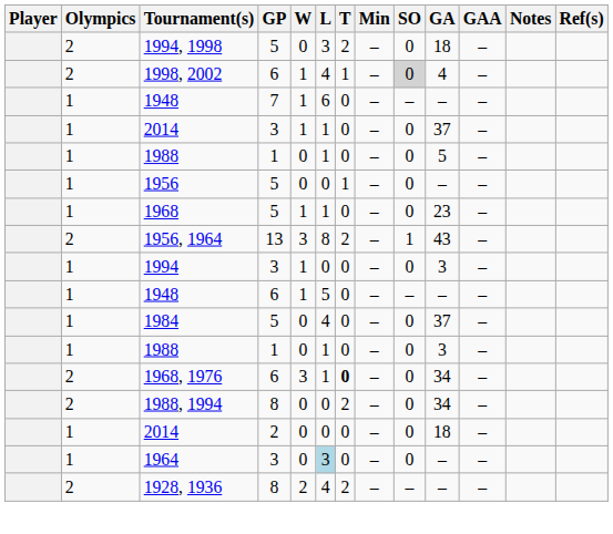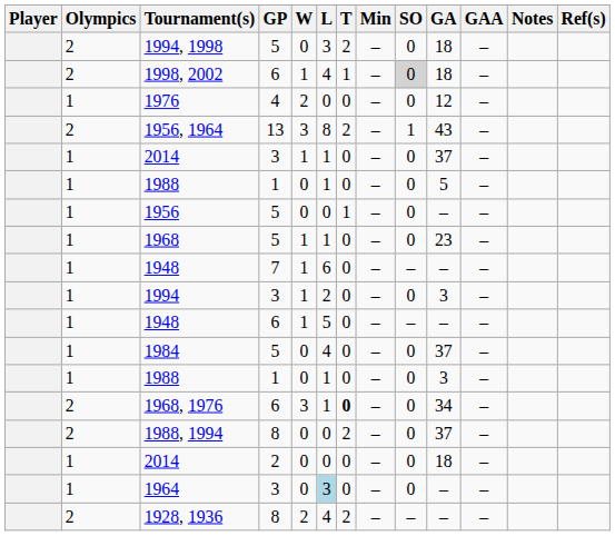 <table class="wikitable sortable plainrowheaders" style="text-align:center;">
 <tr>
 <th scope="col">Player</th>
 <th scope="col">Olympics</th>
 <th scope="col">Tournament(s)</th>
 <th scope="col">GP</th>
 <th scope="col">W</th>
 <th scope="col">L</th>
 <th scope="col">T</th>
 <th scope="col">Min</th>
 <th scope="col">SO</th>
 <th scope="col">GA</th>
 <th scope="col">GAA</th>
 <th scope="col">Notes</th>
 <th scope="col" class="unsortable">Ref(s)</th>
 </tr>
 <tr>
 <th scope="row"></th>
 <td align=left>2</td>
 <td align=left><a href='#'>1994</a>, <a href='#'>1998</a></td>
 <td>5</td>
 <td>0</td>
 <td>3</td>
 <td>2</td>
 <td>–</td>
 <td>0</td>
 <td>18</td>
 <td>–</td>
 <td></td>
 <td></td>
 </tr>
 <tr>
 <th scope="row"></th>
 <td align=left>2</td>
 <td align=left><a href='#'>1998</a>, <a href='#'>2002</a></td>
 <td>6</td>
 <td>1</td>
 <td>4</td>
 <td>1</td>
 <td>–</td>
 <td style="background: lightgrey;">0</td>
-<td>4</td>
+<td>18</td>
 <td>–</td>
 <td></td>
 <td></td>
 </tr>
 <tr>
 <th scope="row"></th>
 <td align=left>1</td>
-<td align=left><a href='#'>1948</a></td>
-<td>7</td>
-<td>1</td>
-<td>6</td>
+<td align=left><a href='#'>1976</a></td>
+<td>4</td>
+<td>2</td>
+<td>0</td>
 <td>0</td>
 <td>–</td>
+<td>0</td>
+<td>12</td>
 <td>–</td>
+<td></td>
+<td></td>
+</tr>
+<tr>
+<th scope="row"></th>
+<td align=left>2</td>
+<td align=left><a href='#'>1956</a>, <a href='#'>1964</a></td>
+<td>13</td>
+<td>3</td>
+<td>8</td>
+<td>2</td>
 <td>–</td>
+<td>1</td>
+<td>43</td>
 <td>–</td>
 <td></td>
 <td></td>
 </tr>
 <tr>
 <th scope="row"></th>
 <td align=left>1</td>
 <td align=left><a href='#'>2014</a></td>
 <td>3</td>
 <td>1</td>
 <td>1</td>
 <td>0</td>
 <td>–</td>
 <td>0</td>
 <td>37</td>
 <td>–</td>
 <td></td>
 <td></td>
 </tr>
 <tr>
 <th scope="row"></th>
 <td align=left>1</td>
 <td align=left><a href='#'>1988</a></td>
 <td>1</td>
 <td>0</td>
 <td>1</td>
 <td>0</td>
 <td>–</td>
 <td>0</td>
 <td>5</td>
 <td>–</td>
 <td></td>
 <td></td>
 </tr>
 <tr>
 <th scope="row"></th>
 <td align=left>1</td>
 <td align=left><a href='#'>1956</a></td>
 <td>5</td>
 <td>0</td>
 <td>0</td>
 <td>1</td>
 <td>–</td>
 <td>0</td>
 <td>–</td>
 <td>–</td>
 <td></td>
 <td></td>
 </tr>
 <tr>
 <th scope="row"></th>
 <td align=left>1</td>
 <td align=left><a href='#'>1968</a></td>
 <td>5</td>
 <td>1</td>
 <td>1</td>
 <td>0</td>
 <td>–</td>
 <td>0</td>
 <td>23</td>
 <td>–</td>
 <td></td>
 <td></td>
 </tr>
 <tr>
 <th scope="row"></th>
-<td align=left>2</td>
-<td align=left><a href='#'>1956</a>, <a href='#'>1964</a></td>
-<td>13</td>
-<td>3</td>
-<td>8</td>
-<td>2</td>
+<td align=left>1</td>
+<td align=left><a href='#'>1948</a></td>
+<td>7</td>
+<td>1</td>
+<td>6</td>
+<td>0</td>
 <td>–</td>
-<td>1</td>
-<td>43</td>
+<td>–</td>
+<td>–</td>
 <td>–</td>
 <td></td>
 <td></td>
 </tr>
 <tr>
 <th scope="row"></th>
 <td align=left>1</td>
 <td align=left><a href='#'>1994</a></td>
 <td>3</td>
 <td>1</td>
-<td>0</td>
+<td>2</td>
 <td>0</td>
 <td>–</td>
 <td>0</td>
 <td>3</td>
 <td>–</td>
 <td></td>
 <td></td>
 </tr>
 <tr>
 <th scope="row"></th>
 <td align=left>1</td>
 <td align=left><a href='#'>1948</a></td>
 <td>6</td>
 <td>1</td>
 <td>5</td>
 <td>0</td>
 <td>–</td>
 <td>–</td>
 <td>–</td>
 <td>–</td>
 <td></td>
 <td></td>
 </tr>
 <tr>
 <th scope="row"></th>
 <td align=left>1</td>
 <td align=left><a href='#'>1984</a></td>
 <td>5</td>
 <td>0</td>
 <td>4</td>
 <td>0</td>
 <td>–</td>
 <td>0</td>
 <td>37</td>
 <td>–</td>
 <td></td>
 <td></td>
 </tr>
 <tr>
 <th scope="row"></th>
 <td align=left>1</td>
 <td align=left><a href='#'>1988</a></td>
 <td>1</td>
 <td>0</td>
 <td>1</td>
 <td>0</td>
 <td>–</td>
 <td>0</td>
 <td>3</td>
 <td>–</td>
 <td></td>
 <td></td>
 </tr>
 <tr>
 <th scope="row"></th>
 <td align=left>2</td>
 <td align=left><a href='#'>1968</a>, <a href='#'>1976</a></td>
 <td>6</td>
 <td>3</td>
 <td>1</td>
 <td><strong>0</strong></td>
 <td>–</td>
 <td>0</td>
 <td>34</td>
 <td>–</td>
 <td></td>
 <td></td>
 </tr>
 <tr>
 <th scope="row"></th>
 <td align=left>2</td>
 <td align=left><a href='#'>1988</a>, <a href='#'>1994</a></td>
 <td>8</td>
 <td>0</td>
 <td>0</td>
 <td>2</td>
 <td>–</td>
 <td>0</td>
-<td>34</td>
+<td>37</td>
 <td>–</td>
 <td></td>
 <td></td>
 </tr>
 <tr>
 <th scope="row"></th>
 <td align=left>1</td>
 <td align=left><a href='#'>2014</a></td>
 <td>2</td>
 <td>0</td>
 <td>0</td>
 <td>0</td>
 <td>–</td>
 <td>0</td>
 <td>18</td>
 <td>–</td>
 <td></td>
 <td></td>
 </tr>
 <tr>
 <th scope="row"></th>
 <td align=left>1</td>
 <td align=left><a href='#'>1964</a></td>
 <td>3</td>
 <td>0</td>
 <td style="background: lightblue;">3</td>
 <td>0</td>
 <td>–</td>
 <td>0</td>
 <td>–</td>
 <td>–</td>
 <td></td>
 <td></td>
 </tr>
 <tr>
 <th scope="row"></th>
 <td align=left>2</td>
 <td align=left><a href='#'>1928</a>, <a href='#'>1936</a></td>
 <td>8</td>
 <td>2</td>
 <td>4</td>
 <td>2</td>
 <td>–</td>
 <td>–</td>
 <td>–</td>
 <td>–</td>
 <td></td>
 <td></td>
 </tr>
 </table>
